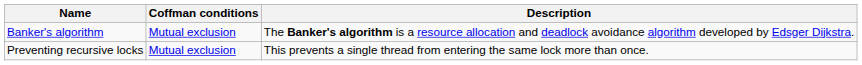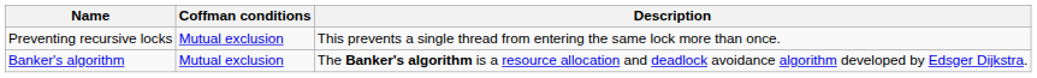 <table class="wikitable sortable" border="1">
 <tr>
 <th scope="col">Name</th>
 <th scope="col">Coffman conditions</th>
 <th scope="col" class="unsortable">Description</th>
 </tr>
 <tr>
+<td>Preventing recursive locks</td>
+<td><a href='#'>Mutual exclusion</a></td>
+<td>This prevents a single thread from entering the same lock more than once.</td>
+</tr>
+<tr>
 <td><a href='#'>Banker's algorithm</a></td>
 <td><a href='#'>Mutual exclusion</a></td>
 <td>The <strong>Banker's algorithm</strong> is a <a href='#'>resource allocation</a> and <a href='#'>deadlock</a> avoidance <a href='#'>algorithm</a> developed by <a href='#'>Edsger Dijkstra</a>.</td>
 </tr>
-<tr>
-<td>Preventing recursive locks</td>
-<td><a href='#'>Mutual exclusion</a></td>
-<td>This prevents a single thread from entering the same lock more than once.</td>
-</tr>
 </table>
